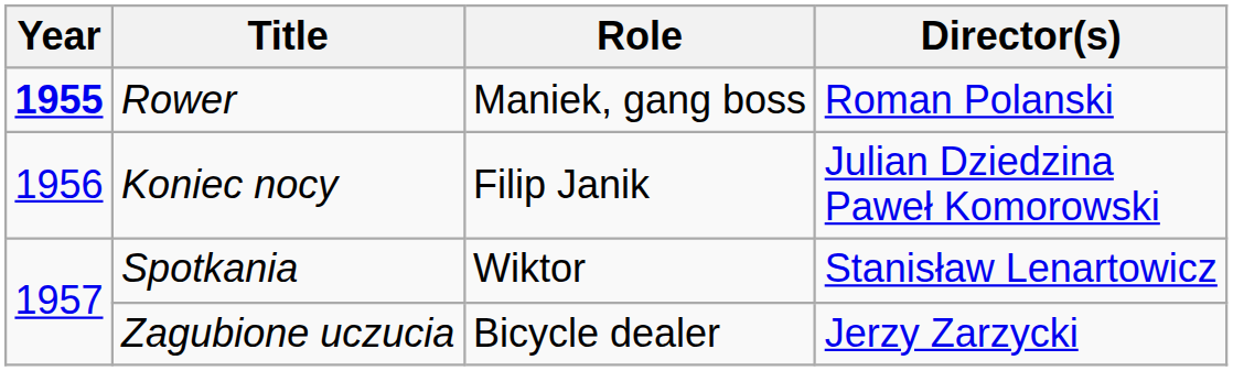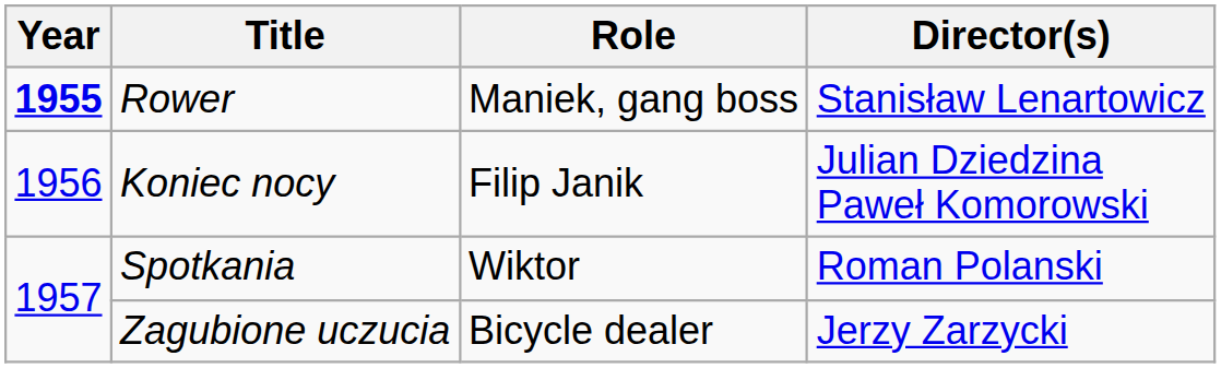 <table class="wikitable sortable">
 <tr>
 <th>Year</th>
 <th>Title</th>
 <th>Role</th>
 <th>Director(s)</th>
 </tr>
 <tr>
 <td><strong><a href='#'>1955</a></strong></td>
 <td><em>Rower</em></td>
 <td>Maniek, gang boss</td>
-<td><a href='#'>Roman Polanski</a></td>
+<td><a href='#'>Stanisław Lenartowicz</a></td>
 </tr>
 <tr>
 <td><a href='#'>1956</a></td>
 <td><em>Koniec nocy</em></td>
 <td>Filip Janik</td>
 <td><a href='#'>Julian Dziedzina</a><br><a href='#'>Paweł Komorowski</a></td>
 </tr>
 <tr>
 <td rowspan=2><a href='#'>1957</a></td>
 <td><em>Spotkania</em></td>
 <td>Wiktor</td>
-<td><a href='#'>Stanisław Lenartowicz</a></td>
+<td><a href='#'>Roman Polanski</a></td>
 </tr>
 <tr>
 <td><em>Zagubione uczucia</em></td>
 <td>Bicycle dealer</td>
 <td><a href='#'>Jerzy Zarzycki</a></td>
 </tr>
 </table>
